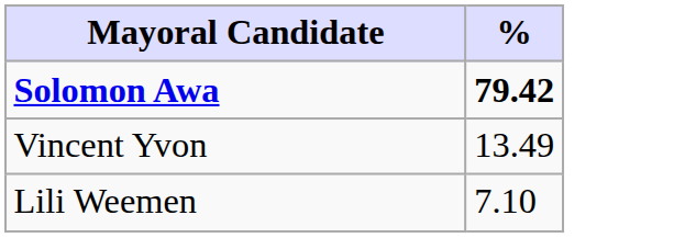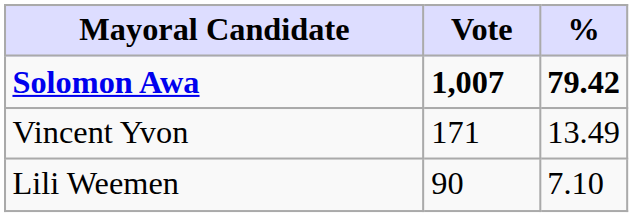 <table class="wikitable">
 <tr>
 <th style="background:#ddf; width:200px;">Mayoral Candidate</th>
+<th style="background:#ddf; width:50px;">Vote</th>
 <th style="background:#ddf; width:30px;">%</th>
 </tr>
 <tr>
 <td><strong><a href='#'>Solomon Awa</a></strong></td>
+<td><strong>1,007</strong></td>
 <td><strong>79.42</strong></td>
 </tr>
 <tr>
 <td>Vincent Yvon</td>
+<td>171</td>
 <td>13.49</td>
 </tr>
 <tr>
 <td>Lili Weemen</td>
+<td>90</td>
 <td>7.10</td>
 </tr>
 </table>
